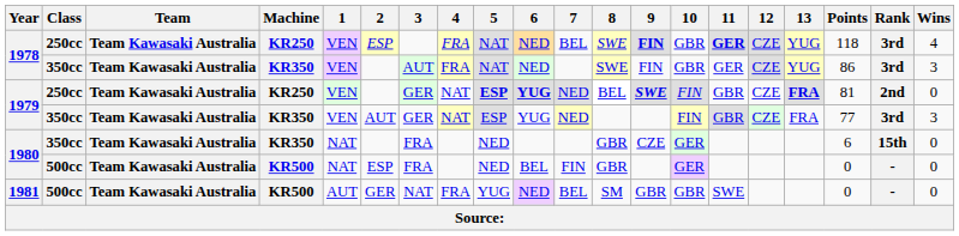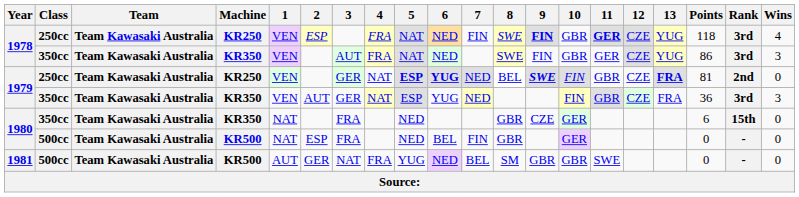 <table class="wikitable" style="text-align:center; font-size:95%">
 <tr>
 <th>Year</th>
 <th>Class</th>
 <th>Team</th>
 <th>Machine</th>
 <th>1</th>
 <th>2</th>
 <th>3</th>
 <th>4</th>
 <th>5</th>
 <th>6</th>
 <th>7</th>
 <th>8</th>
 <th>9</th>
 <th>10</th>
 <th>11</th>
 <th>12</th>
 <th>13</th>
 <th>Points</th>
 <th>Rank</th>
 <th>Wins</th>
 </tr>
 <tr>
 <th rowspan=2><a href='#'>1978</a></th>
 <th>250cc</th>
 <th>Team <a href='#'>Kawasaki</a> Australia</th>
 <th><a href='#'>KR250</a></th>
 <td style="background:#EFCFFF;"><a href='#'>VEN</a><br></td>
 <td style="background:#FFFFBF;"><em><a href='#'>ESP</a></em><br></td>
 <td></td>
 <td style="background:#FFFFBF;"><em><a href='#'>FRA</a></em><br></td>
 <td style="background:#DFDFDF;"><a href='#'>NAT</a><br></td>
 <td style="background:#FFDF9F;"><a href='#'>NED</a><br></td>
-<td><a href='#'>BEL</a></td>
+<td><a href='#'>FIN</a></td>
 <td style="background:#FFFFBF;"><em><a href='#'>SWE</a></em><br></td>
 <td style="background:#DFDFDF;"><strong><a href='#'>FIN</a></strong><br></td>
 <td><a href='#'>GBR</a></td>
 <td style="background:#DFDFDF;"><strong><a href='#'>GER</a></strong><br></td>
 <td style="background:#DFDFDF;"><a href='#'>CZE</a><br></td>
 <td style="background:#FFFFBF;"><a href='#'>YUG</a><br></td>
 <td>118</td>
 <th>3rd</th>
 <td>4</td>
 </tr>
 <tr>
 <th>350cc</th>
 <th>Team Kawasaki Australia</th>
 <th><a href='#'>KR350</a></th>
 <td style="background:#EFCFFF;"><a href='#'>VEN</a><br></td>
 <td></td>
 <td style="background:#DFFFDF;"><a href='#'>AUT</a><br></td>
 <td style="background:#FFFFBF;"><a href='#'>FRA</a><br></td>
 <td style="background:#DFDFDF;"><a href='#'>NAT</a><br></td>
 <td style="background:#DFFFDF;"><a href='#'>NED</a><br></td>
 <td></td>
 <td style="background:#FFFFBF;"><a href='#'>SWE</a><br></td>
 <td><a href='#'>FIN</a></td>
 <td><a href='#'>GBR</a></td>
 <td><a href='#'>GER</a></td>
 <td style="background:#DFDFDF;"><a href='#'>CZE</a><br></td>
 <td style="background:#FFFFBF;"><a href='#'>YUG</a><br></td>
 <td>86</td>
 <th>3rd</th>
 <td>3</td>
 </tr>
 <tr>
 <th rowspan=2><a href='#'>1979</a></th>
 <th>250cc</th>
 <th>Team Kawasaki Australia</th>
 <th>KR250</th>
 <td style="background:#DFFFDF;"><a href='#'>VEN</a><br></td>
 <td></td>
 <td style="background:#DFFFDF;"><a href='#'>GER</a><br></td>
 <td><a href='#'>NAT</a></td>
 <td style="background:#DFDFDF;"><strong><a href='#'>ESP</a></strong><br></td>
 <td style="background:#DFDFDF;"><strong><a href='#'>YUG</a></strong><br></td>
 <td style="background:#DFDFDF;"><a href='#'>NED</a><br></td>
 <td style="background:#ffffff;"><a href='#'>BEL</a><br></td>
 <td style="background:#DFDFDF;"><strong><em><a href='#'>SWE</a></em></strong><br></td>
 <td style="background:#DFDFDF;"><em><a href='#'>FIN</a></em><br></td>
 <td><a href='#'>GBR</a></td>
 <td><a href='#'>CZE</a></td>
 <td style="background:#DFDFDF;"><strong><a href='#'>FRA</a></strong><br></td>
 <td>81</td>
 <th>2nd</th>
 <td>0</td>
 </tr>
 <tr>
 <th>350cc</th>
 <th>Team Kawasaki Australia</th>
 <th>KR350</th>
 <td><a href='#'>VEN</a></td>
 <td><a href='#'>AUT</a></td>
 <td><a href='#'>GER</a></td>
 <td style="background:#FFFFBF;"><a href='#'>NAT</a><br></td>
 <td style="background:#DFDFDF;"><a href='#'>ESP</a><br></td>
 <td><a href='#'>YUG</a></td>
 <td style="background:#FFFFBF;"><a href='#'>NED</a><br></td>
 <td></td>
 <td></td>
 <td style="background:#FFFFBF;"><a href='#'>FIN</a><br></td>
 <td style="background:#DFDFDF;"><a href='#'>GBR</a><br></td>
 <td style="background:#DFFFDF;"><a href='#'>CZE</a><br></td>
 <td><a href='#'>FRA</a></td>
-<td>77</td>
+<td>36</td>
 <th>3rd</th>
 <td>3</td>
 </tr>
 <tr>
 <th rowspan=2><a href='#'>1980</a></th>
 <th>350cc</th>
 <th>Team Kawasaki Australia</th>
 <th>KR350</th>
 <td><a href='#'>NAT</a></td>
 <td></td>
 <td><a href='#'>FRA</a></td>
 <td></td>
 <td><a href='#'>NED</a></td>
 <td></td>
 <td></td>
 <td><a href='#'>GBR</a></td>
 <td><a href='#'>CZE</a></td>
 <td style="background:#DFFFDF;"><a href='#'>GER</a><br></td>
 <td></td>
 <td></td>
 <td></td>
 <td>6</td>
 <th>15th</th>
 <td>0</td>
 </tr>
 <tr>
 <th>500cc</th>
 <th>Team Kawasaki Australia</th>
 <th><a href='#'>KR500</a></th>
 <td><a href='#'>NAT</a></td>
 <td><a href='#'>ESP</a></td>
 <td><a href='#'>FRA</a></td>
 <td></td>
 <td><a href='#'>NED</a></td>
 <td><a href='#'>BEL</a></td>
 <td><a href='#'>FIN</a></td>
 <td><a href='#'>GBR</a></td>
 <td></td>
 <td style="background:#EFCFFF;"><a href='#'>GER</a><br></td>
 <td></td>
 <td></td>
 <td></td>
 <td>0</td>
 <th>-</th>
 <td>0</td>
 </tr>
 <tr>
 <th><a href='#'>1981</a></th>
 <th>500cc</th>
 <th>Team Kawasaki Australia</th>
 <th>KR500</th>
 <td><a href='#'>AUT</a></td>
 <td><a href='#'>GER</a></td>
 <td><a href='#'>NAT</a></td>
 <td><a href='#'>FRA</a></td>
 <td><a href='#'>YUG</a></td>
 <td style="background:#EFCFFF;"><a href='#'>NED</a><br></td>
 <td><a href='#'>BEL</a></td>
 <td><a href='#'>SM</a></td>
 <td><a href='#'>GBR</a></td>
 <td><a href='#'>GBR</a></td>
 <td><a href='#'>SWE</a></td>
 <td></td>
 <td></td>
 <td>0</td>
 <th>-</th>
 <td>0</td>
 </tr>
 <tr>
 <th colspan=20>Source:</th>
 </tr>
 </table>
